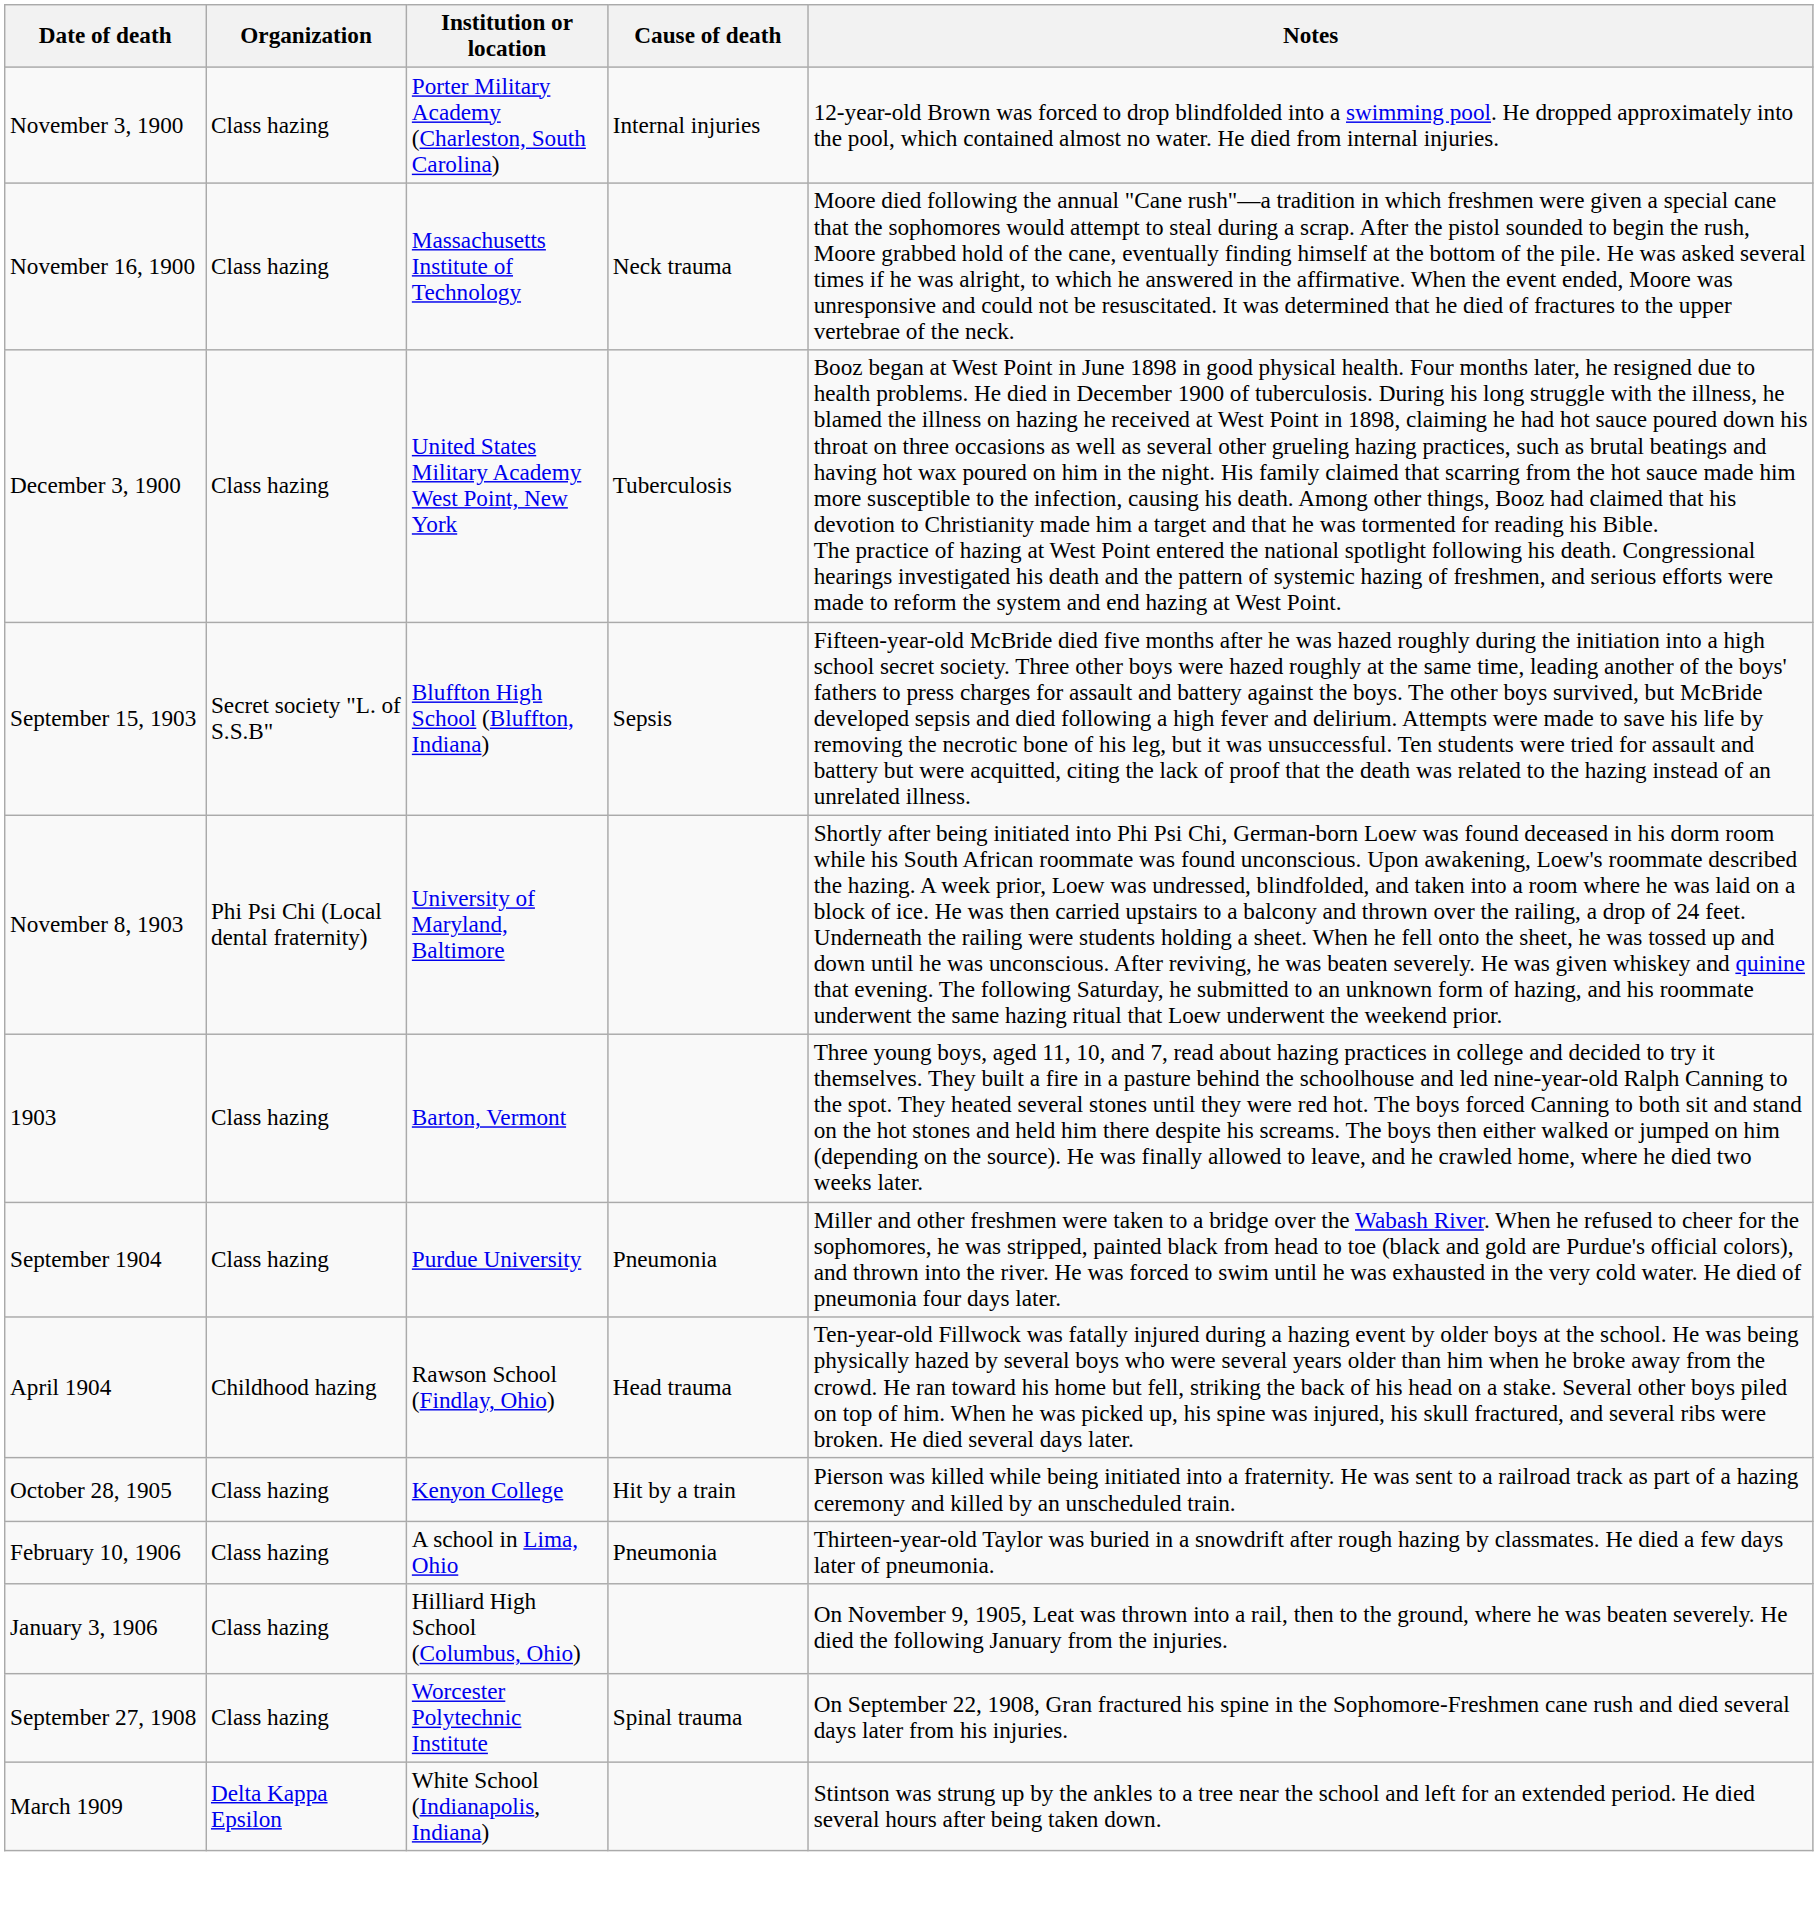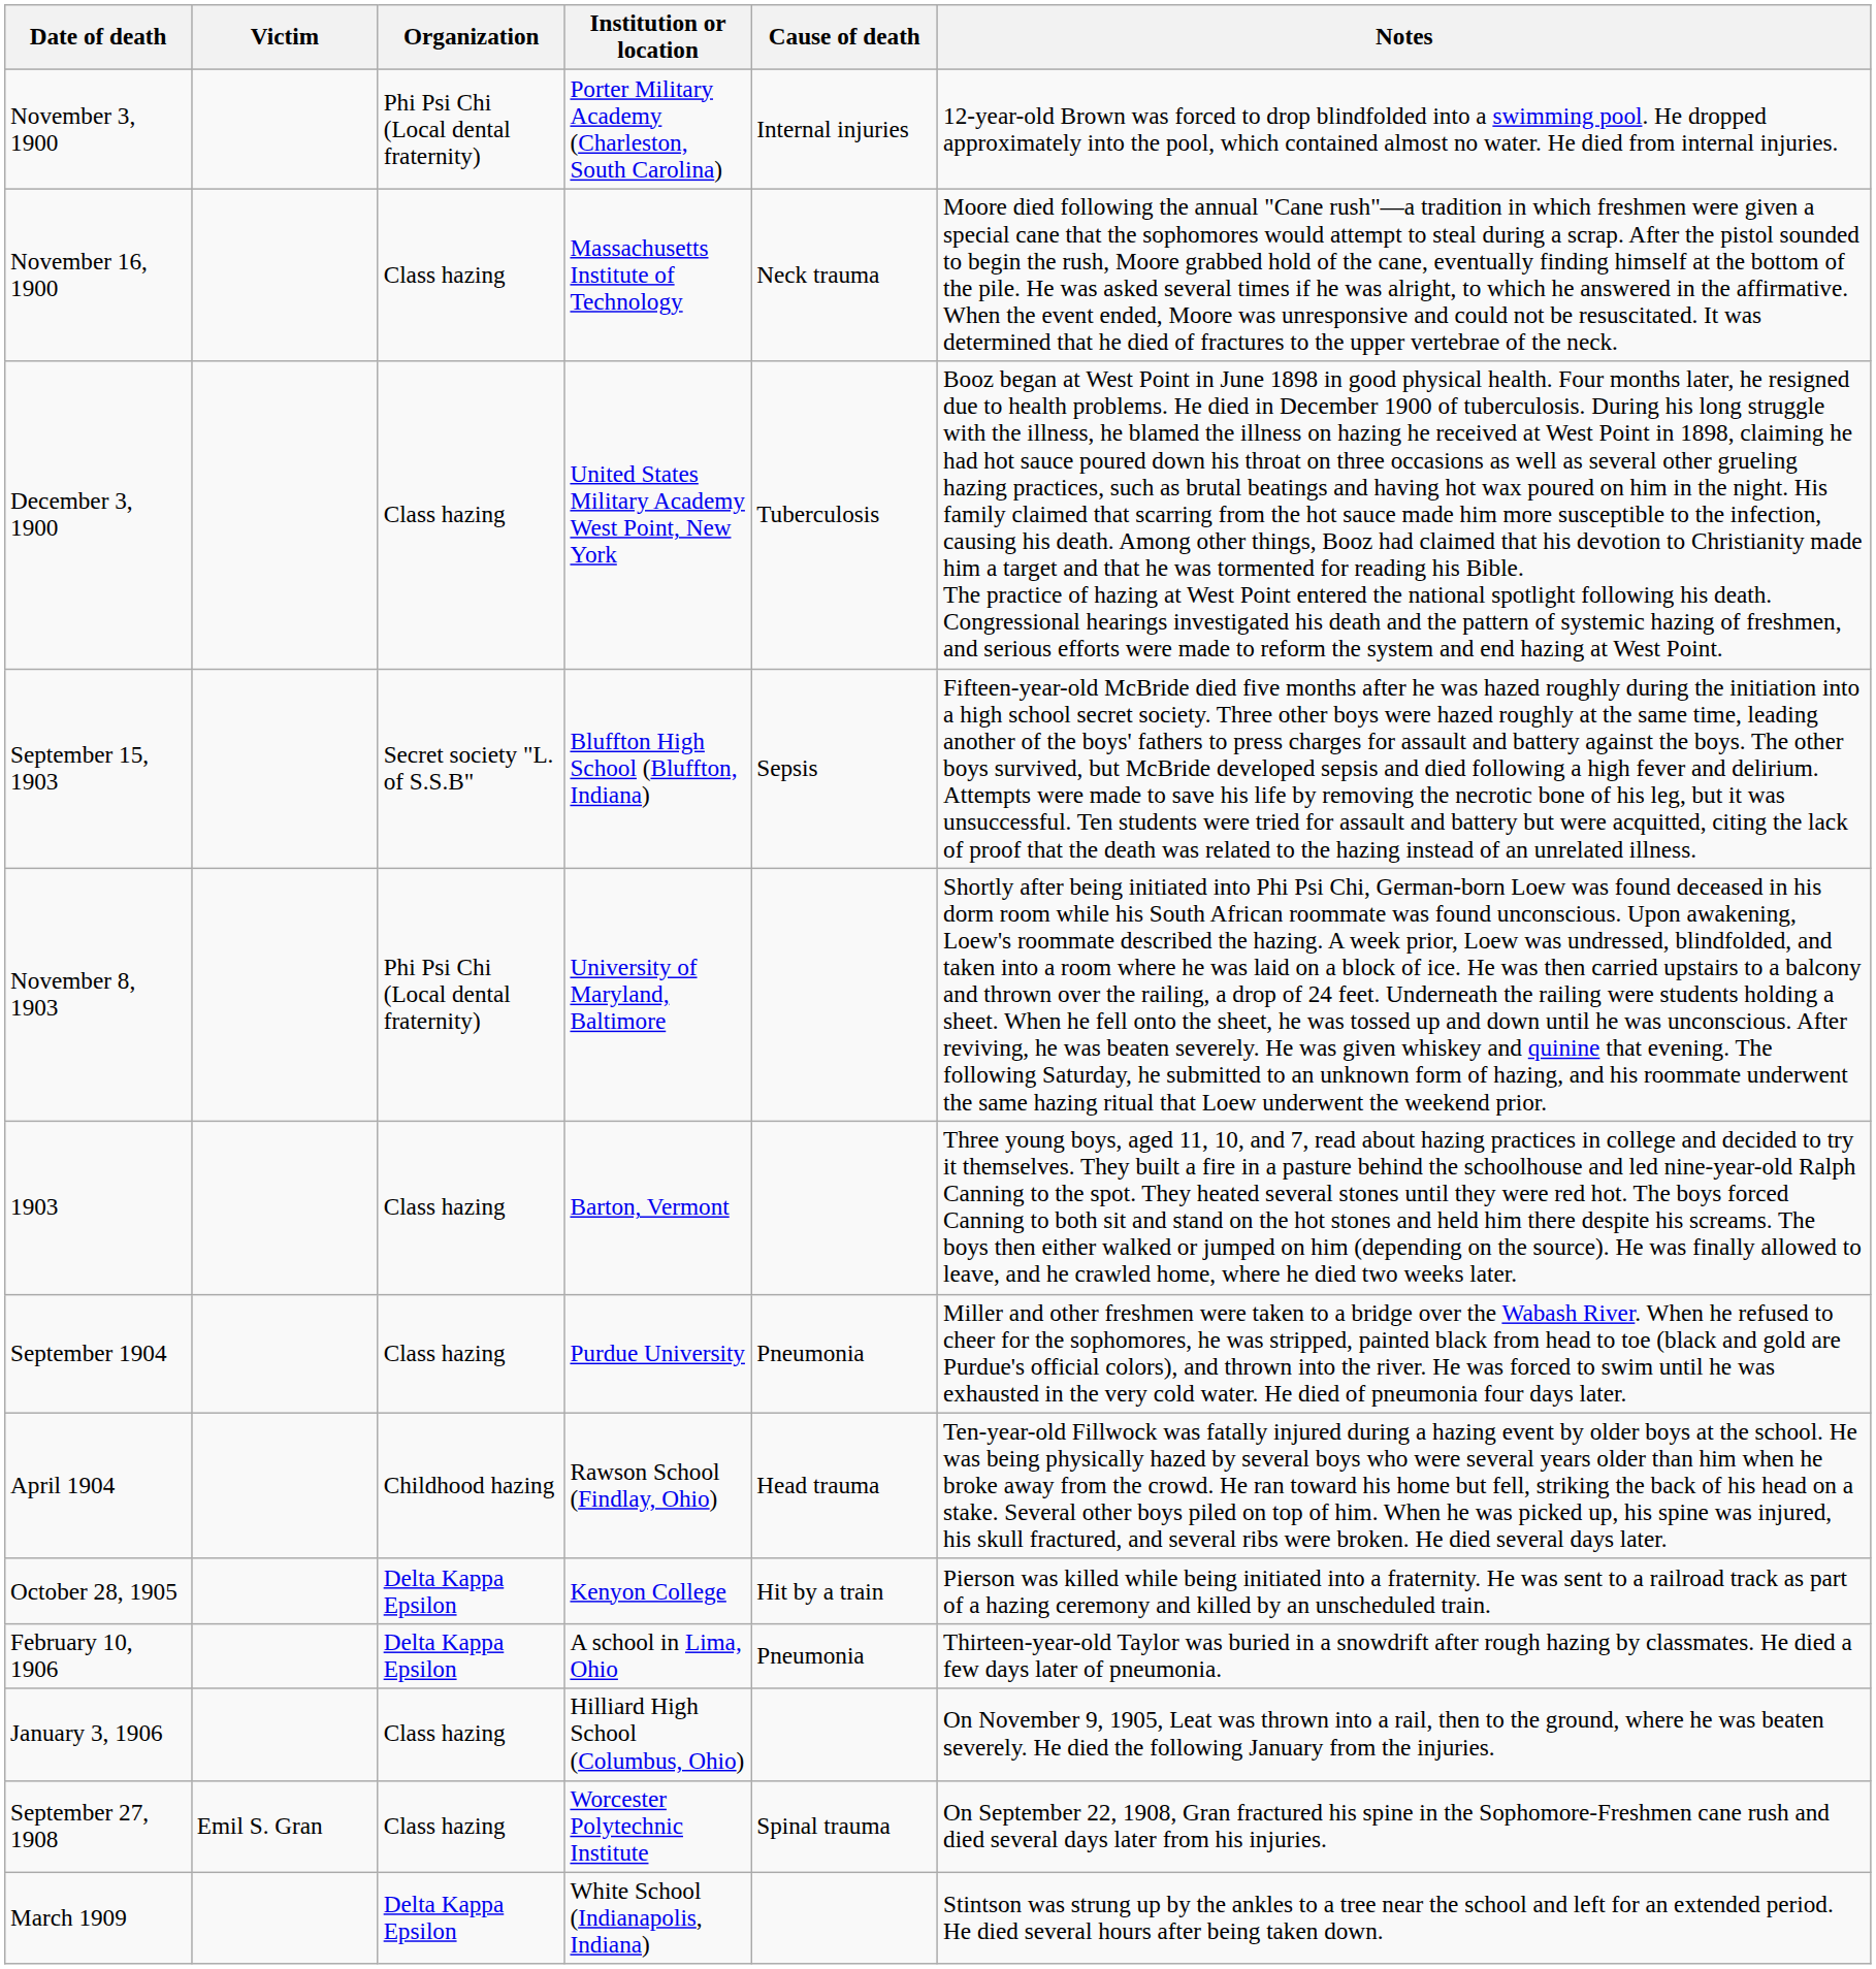 <table class="wikitable sortable">
 <tr>
 <th width= 10%>Date of death</th>
+<th width= 10%>Victim</th>
 <th width= 10%>Organization</th>
 <th width= 10%>Institution or location</th>
 <th width= 10%>Cause of death</th>
 <th width= 50%>Notes</th>
 </tr>
 <tr>
 <td>November 3, 1900</td>
-<td>Class hazing</td>
+<td></td>
+<td>Phi Psi Chi (Local dental fraternity)</td>
 <td><a href='#'>Porter Military Academy</a><br>(<a href='#'>Charleston, South Carolina</a>)</td>
 <td>Internal injuries</td>
 <td>12-year-old Brown was forced to drop blindfolded into a <a href='#'>swimming pool</a>. He dropped approximately  into the pool, which contained almost no water. He died from internal injuries.</td>
 </tr>
 <tr>
 <td>November 16, 1900</td>
+<td></td>
 <td>Class hazing</td>
 <td><a href='#'>Massachusetts Institute of Technology</a></td>
 <td>Neck trauma</td>
 <td>Moore died following the annual "Cane rush"—a tradition in which freshmen were given a special cane that the sophomores would attempt to steal during a scrap. After the pistol sounded to begin the rush, Moore grabbed hold of the cane, eventually finding himself at the bottom of the pile. He was asked several times if he was alright, to which he answered in the affirmative. When the event ended, Moore was unresponsive and could not be resuscitated. It was determined that he died of fractures to the upper vertebrae of the neck.</td>
 </tr>
 <tr>
 <td>December 3, 1900</td>
+<td></td>
 <td>Class hazing</td>
 <td><a href='#'>United States Military Academy</a><br><a href='#'>West Point, New York</a></td>
 <td>Tuberculosis</td>
 <td>Booz began at West Point in June 1898 in good physical health. Four months later, he resigned due to health problems. He died in December 1900 of tuberculosis. During his long struggle with the illness, he blamed the illness on hazing he received at West Point in 1898, claiming he had hot sauce poured down his throat on three occasions as well as several other grueling hazing practices, such as brutal beatings and having hot wax poured on him in the night. His family claimed that scarring from the hot sauce made him more susceptible to the infection, causing his death. Among other things, Booz had claimed that his devotion to Christianity made him a target and that he was tormented for reading his Bible.<br>The practice of hazing at West Point entered the national spotlight following his death. Congressional hearings investigated his death and the pattern of systemic hazing of freshmen, and serious efforts were made to reform the system and end hazing at West Point.</td>
 </tr>
 <tr>
 <td>September 15, 1903</td>
+<td></td>
 <td>Secret society "L. of S.S.B"</td>
 <td><a href='#'>Bluffton High School</a> (<a href='#'>Bluffton, Indiana</a>)</td>
 <td>Sepsis</td>
 <td>Fifteen-year-old McBride died five months after he was hazed roughly during the initiation into a high school secret society. Three other boys were hazed roughly at the same time, leading another of the boys' fathers to press charges for assault and battery against the boys. The other boys survived, but McBride developed sepsis and died following a high fever and delirium. Attempts were made to save his life by removing the necrotic bone of his leg, but it was unsuccessful. Ten students were tried for assault and battery but were acquitted, citing the lack of proof that the death was related to the hazing instead of an unrelated illness.</td>
 </tr>
 <tr>
 <td>November 8, 1903</td>
+<td></td>
 <td>Phi Psi Chi (Local dental fraternity)</td>
 <td><a href='#'>University of Maryland, Baltimore</a></td>
 <td></td>
 <td>Shortly after being initiated into Phi Psi Chi, German-born Loew was found deceased in his dorm room while his South African roommate was found unconscious. Upon awakening, Loew's roommate described the hazing. A week prior, Loew was undressed, blindfolded, and taken into a room where he was laid on a block of ice. He was then carried upstairs to a balcony and thrown over the railing, a drop of 24 feet. Underneath the railing were students holding a sheet. When he fell onto the sheet, he was tossed up and down until he was unconscious. After reviving, he was beaten severely. He was given whiskey and <a href='#'>quinine</a> that evening. The following Saturday, he submitted to an unknown form of hazing, and his roommate underwent the same hazing ritual that Loew underwent the weekend prior.</td>
 </tr>
 <tr>
 <td>1903</td>
+<td></td>
 <td>Class hazing</td>
 <td><a href='#'>Barton, Vermont</a></td>
 <td></td>
 <td>Three young boys, aged 11, 10, and 7, read about hazing practices in college and decided to try it themselves. They built a fire in a pasture behind the schoolhouse and led nine-year-old Ralph Canning to the spot. They heated several stones until they were red hot. The boys forced Canning to both sit and stand on the hot stones and held him there despite his screams. The boys then either walked or jumped on him (depending on the source). He was finally allowed to leave, and he crawled home, where he died two weeks later.</td>
 </tr>
 <tr>
 <td>September 1904</td>
+<td></td>
 <td>Class hazing</td>
 <td><a href='#'>Purdue University</a></td>
 <td>Pneumonia</td>
 <td>Miller and other freshmen were taken to a bridge over the <a href='#'>Wabash River</a>. When he refused to cheer for the sophomores, he was stripped, painted black from head to toe (black and gold are Purdue's official colors), and thrown into the river. He was forced to swim until he was exhausted in the very cold water. He died of pneumonia four days later.</td>
 </tr>
 <tr>
 <td>April 1904</td>
+<td></td>
 <td>Childhood hazing</td>
 <td>Rawson School<br>(<a href='#'>Findlay, Ohio</a>)</td>
 <td>Head trauma</td>
 <td>Ten-year-old Fillwock was fatally injured during a hazing event by older boys at the school. He was being physically hazed by several boys who were several years older than him when he broke away from the crowd. He ran toward his home but fell, striking the back of his head on a stake. Several other boys piled on top of him. When he was picked up, his spine was injured, his skull fractured, and several ribs were broken. He died several days later.</td>
 </tr>
 <tr>
 <td>October 28, 1905</td>
-<td>Class hazing</td>
+<td></td>
+<td><a href='#'>Delta Kappa Epsilon</a></td>
 <td><a href='#'>Kenyon College</a></td>
 <td>Hit by a train</td>
 <td>Pierson was killed while being initiated into a fraternity. He was sent to a railroad track as part of a hazing ceremony and killed by an unscheduled train.</td>
 </tr>
 <tr>
 <td>February 10, 1906</td>
-<td>Class hazing</td>
+<td></td>
+<td><a href='#'>Delta Kappa Epsilon</a></td>
 <td>A school in <a href='#'>Lima, Ohio</a></td>
 <td>Pneumonia</td>
 <td>Thirteen-year-old Taylor was buried in a snowdrift after rough hazing by classmates. He died a few days later of pneumonia.</td>
 </tr>
 <tr>
 <td>January 3, 1906</td>
+<td></td>
 <td>Class hazing</td>
 <td>Hilliard High School<br>(<a href='#'>Columbus, Ohio</a>)</td>
 <td></td>
 <td>On November 9, 1905, Leat was thrown into a rail, then to the ground, where he was beaten severely. He died the following January from the injuries.</td>
 </tr>
 <tr>
 <td>September 27, 1908</td>
+<td>Emil S. Gran</td>
 <td>Class hazing</td>
 <td><a href='#'>Worcester Polytechnic Institute</a></td>
 <td>Spinal trauma</td>
 <td>On September 22, 1908, Gran fractured his spine in the Sophomore-Freshmen cane rush and died several days later from his injuries.</td>
 </tr>
 <tr>
 <td>March 1909</td>
+<td></td>
 <td><a href='#'>Delta Kappa Epsilon</a></td>
 <td>White School<br>(<a href='#'>Indianapolis</a>, <a href='#'>Indiana</a>)</td>
 <td></td>
 <td>Stintson was strung up by the ankles to a tree near the school and left for an extended period. He died several hours after being taken down.</td>
 </tr>
 </table>
